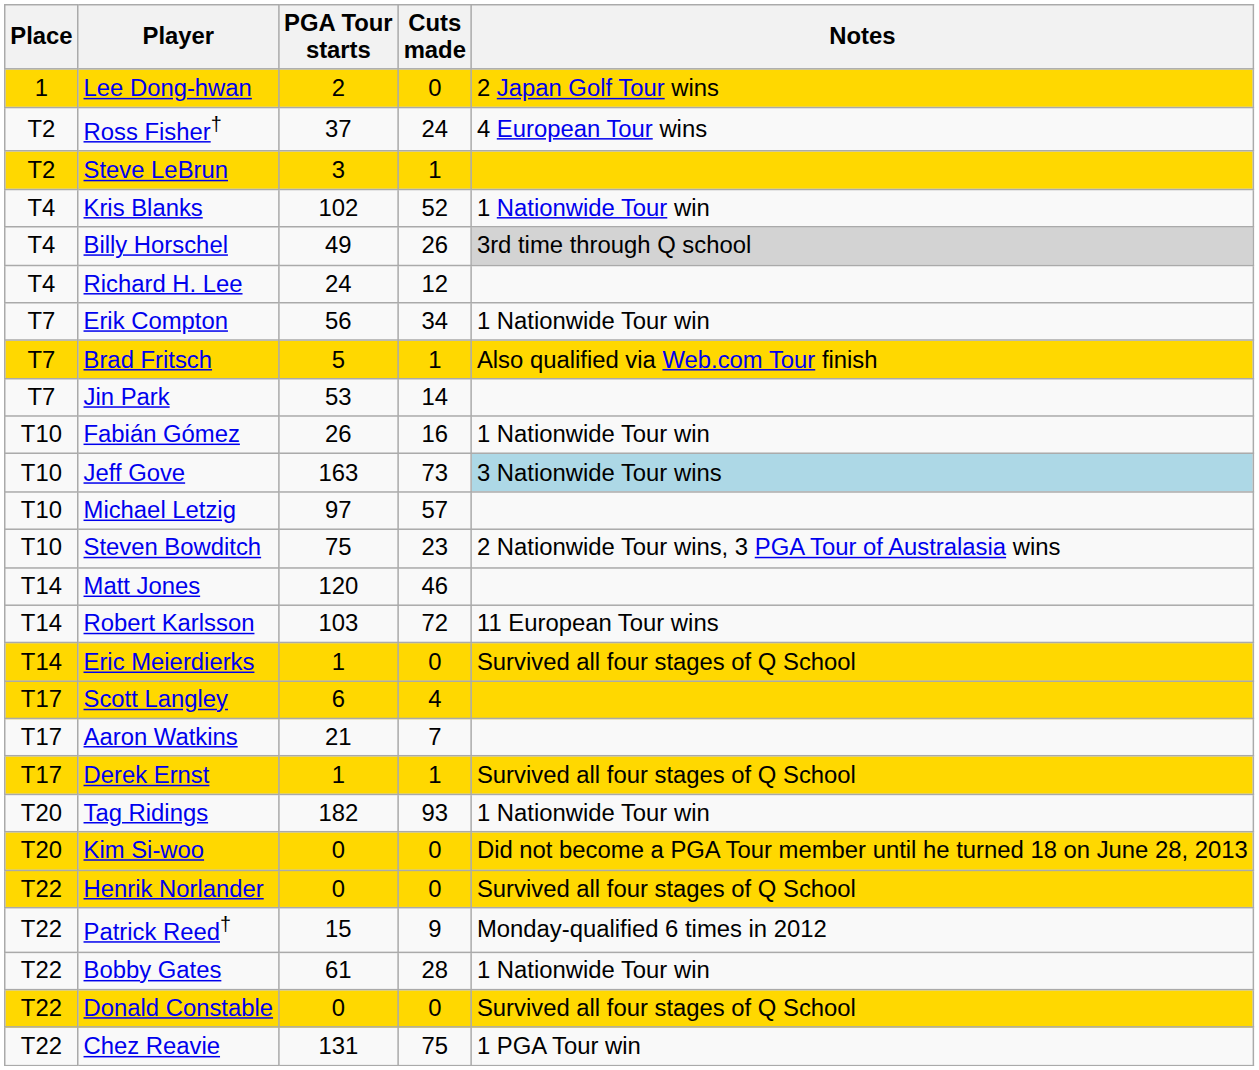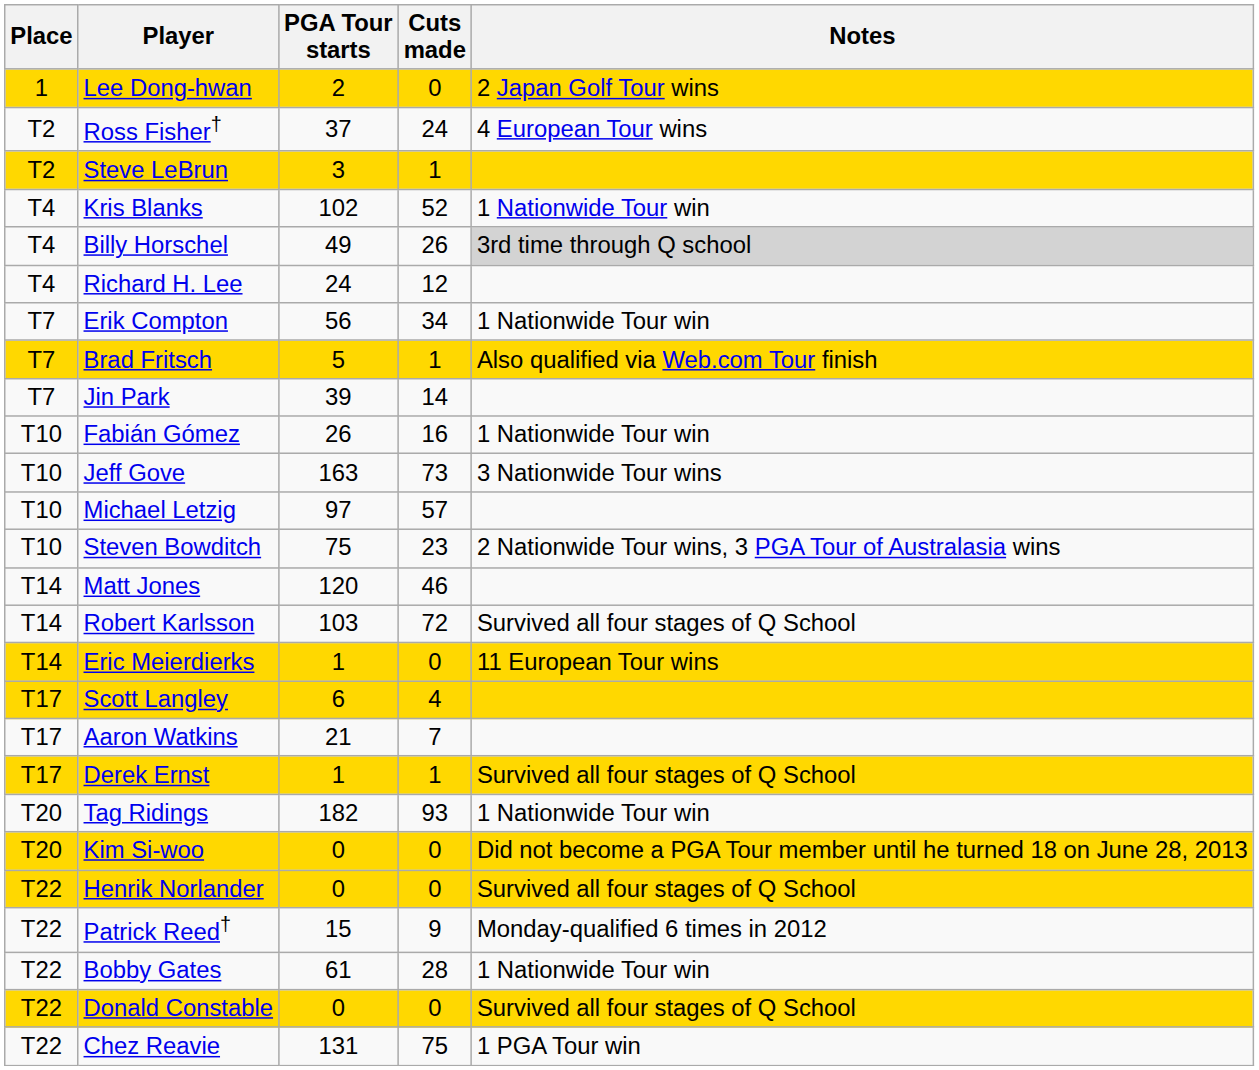 <table class="sortable wikitable" style="text-align:center">
 <tr>
 <th>Place</th>
 <th>Player</th>
 <th>PGA Tour<br>starts</th>
 <th>Cuts<br>made</th>
 <th>Notes</th>
 </tr>
 <tr style="background:#FFD800;">
 <td>1</td>
 <td align=left> <a href='#'>Lee Dong-hwan</a></td>
 <td>2</td>
 <td>0</td>
 <td align=left>2 <a href='#'>Japan Golf Tour</a> wins</td>
 </tr>
 <tr>
 <td>T2</td>
 <td align=left> <a href='#'>Ross Fisher</a><sup>†</sup></td>
 <td>37</td>
 <td>24</td>
 <td align=left>4 <a href='#'>European Tour</a> wins</td>
 </tr>
 <tr style="background:#FFD800;">
 <td>T2</td>
 <td align=left> <a href='#'>Steve LeBrun</a></td>
 <td>3</td>
 <td>1</td>
 <td align=left></td>
 </tr>
 <tr>
 <td>T4</td>
 <td align=left> <a href='#'>Kris Blanks</a></td>
 <td>102</td>
 <td>52</td>
 <td align=left>1 <a href='#'>Nationwide Tour</a> win</td>
 </tr>
 <tr>
 <td>T4</td>
 <td align=left> <a href='#'>Billy Horschel</a></td>
 <td>49</td>
 <td>26</td>
 <td align=left style="background: lightgrey;">3rd time through Q school</td>
 </tr>
 <tr>
 <td>T4</td>
 <td align=left> <a href='#'>Richard H. Lee</a></td>
 <td>24</td>
 <td>12</td>
 <td align=left></td>
 </tr>
 <tr>
 <td>T7</td>
 <td align=left> <a href='#'>Erik Compton</a></td>
 <td>56</td>
 <td>34</td>
 <td align=left>1 Nationwide Tour win</td>
 </tr>
 <tr style="background:#FFD800;">
 <td>T7</td>
 <td align=left> <a href='#'>Brad Fritsch</a></td>
 <td>5</td>
 <td>1</td>
 <td align=left>Also qualified via <a href='#'>Web.com Tour</a> finish</td>
 </tr>
 <tr>
 <td>T7</td>
 <td align=left> <a href='#'>Jin Park</a></td>
-<td>53</td>
+<td>39</td>
 <td>14</td>
 <td align=left></td>
 </tr>
 <tr>
 <td>T10</td>
 <td align=left> <a href='#'>Fabián Gómez</a></td>
 <td>26</td>
 <td>16</td>
 <td align=left>1 Nationwide Tour win</td>
 </tr>
 <tr>
 <td>T10</td>
 <td align=left> <a href='#'>Jeff Gove</a></td>
 <td>163</td>
 <td>73</td>
-<td align=left style="background: lightblue;">3 Nationwide Tour wins</td>
+<td align=left>3 Nationwide Tour wins</td>
 </tr>
 <tr>
 <td>T10</td>
 <td align=left> <a href='#'>Michael Letzig</a></td>
 <td>97</td>
 <td>57</td>
 <td align=left></td>
 </tr>
 <tr>
 <td>T10</td>
 <td align=left> <a href='#'>Steven Bowditch</a></td>
 <td>75</td>
 <td>23</td>
 <td align=left>2 Nationwide Tour wins, 3 <a href='#'>PGA Tour of Australasia</a> wins</td>
 </tr>
 <tr>
 <td>T14</td>
 <td align=left> <a href='#'>Matt Jones</a></td>
 <td>120</td>
 <td>46</td>
 <td align=left></td>
 </tr>
 <tr>
 <td>T14</td>
 <td align=left> <a href='#'>Robert Karlsson</a></td>
 <td>103</td>
 <td>72</td>
-<td align=left>11 European Tour wins</td>
+<td align=left>Survived all four stages of Q School</td>
 </tr>
 <tr style="background:#FFD800;">
 <td>T14</td>
 <td align=left> <a href='#'>Eric Meierdierks</a></td>
 <td>1</td>
 <td>0</td>
-<td align=left>Survived all four stages of Q School</td>
+<td align=left>11 European Tour wins</td>
 </tr>
 <tr style="background:#FFD800;">
 <td>T17</td>
 <td align=left> <a href='#'>Scott Langley</a></td>
 <td>6</td>
 <td>4</td>
 <td align=left></td>
 </tr>
 <tr>
 <td>T17</td>
 <td align=left> <a href='#'>Aaron Watkins</a></td>
 <td>21</td>
 <td>7</td>
 <td align=left></td>
 </tr>
 <tr style="background:#FFD800;">
 <td>T17</td>
 <td align=left> <a href='#'>Derek Ernst</a></td>
 <td>1</td>
 <td>1</td>
 <td align=left>Survived all four stages of Q School</td>
 </tr>
 <tr>
 <td>T20</td>
 <td align=left> <a href='#'>Tag Ridings</a></td>
 <td>182</td>
 <td>93</td>
 <td align=left>1 Nationwide Tour win</td>
 </tr>
 <tr style="background:#FFD800;">
 <td>T20</td>
 <td align=left> <a href='#'>Kim Si-woo</a></td>
 <td>0</td>
 <td>0</td>
 <td align=left>Did not become a PGA Tour member until he turned 18 on June 28, 2013</td>
 </tr>
 <tr style="background:#FFD800;">
 <td>T22</td>
 <td align=left> <a href='#'>Henrik Norlander</a></td>
 <td>0</td>
 <td>0</td>
 <td align=left>Survived all four stages of Q School</td>
 </tr>
 <tr>
 <td>T22</td>
 <td align=left> <a href='#'>Patrick Reed</a><sup>†</sup></td>
 <td>15</td>
 <td>9</td>
 <td align=left>Monday-qualified 6 times in 2012</td>
 </tr>
 <tr>
 <td>T22</td>
 <td align=left> <a href='#'>Bobby Gates</a></td>
 <td>61</td>
 <td>28</td>
 <td align=left>1 Nationwide Tour win</td>
 </tr>
 <tr style="background:#FFD800;">
 <td>T22</td>
 <td align=left> <a href='#'>Donald Constable</a></td>
 <td>0</td>
 <td>0</td>
 <td align=left>Survived all four stages of Q School</td>
 </tr>
 <tr>
 <td>T22</td>
 <td align=left> <a href='#'>Chez Reavie</a></td>
 <td>131</td>
 <td>75</td>
 <td align=left>1 PGA Tour win</td>
 </tr>
 </table>
